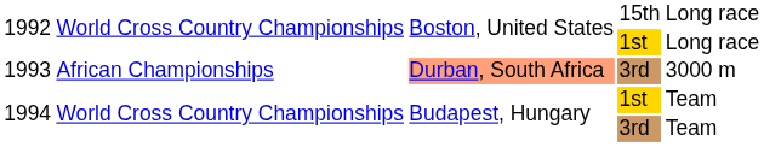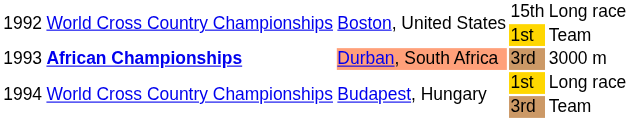 <table>
 <tr>
 <td rowspan=2>1992</td>
 <td rowspan=2><a href='#'>World Cross Country Championships</a></td>
 <td rowspan=2><a href='#'>Boston</a>, United States</td>
 <td>15th</td>
 <td>Long race</td>
 </tr>
 <tr>
 <td bgcolor="gold">1st</td>
-<td>Long race</td>
+<td>Team</td>
 </tr>
 <tr>
 <td>1993</td>
-<td><a href='#'>African Championships</a></td>
+<td><strong><a href='#'>African Championships</a></strong></td>
 <td style="background: lightsalmon;"><a href='#'>Durban</a>, South Africa</td>
 <td bgcolor="cc9966">3rd</td>
 <td>3000 m</td>
 </tr>
 <tr>
 <td rowspan=2>1994</td>
 <td rowspan=2><a href='#'>World Cross Country Championships</a></td>
 <td rowspan=2><a href='#'>Budapest</a>, Hungary</td>
 <td bgcolor="gold">1st</td>
-<td>Team</td>
+<td>Long race</td>
 </tr>
 <tr>
 <td bgcolor="cc9966">3rd</td>
 <td>Team</td>
 </tr>
 </table>
